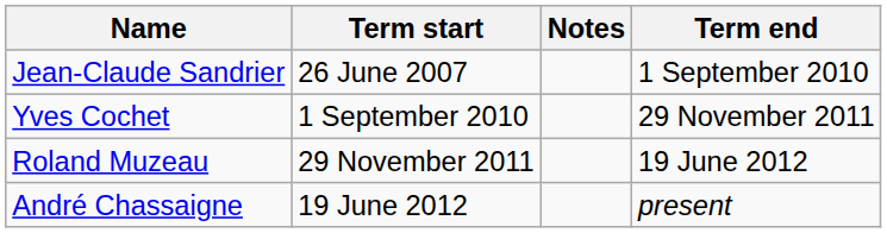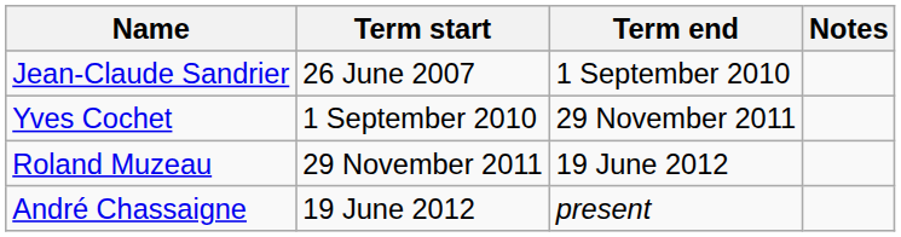 <table class="wikitable" style="font-size:95%;">
 <tr>
 <th>Name</th>
 <th>Term start</th>
+<th>Term end</th>
 <th>Notes</th>
-<th>Term end</th>
 </tr>
 <tr>
 <td><a href='#'>Jean-Claude Sandrier</a></td>
 <td>26 June 2007</td>
+<td>1 September 2010</td>
 <td></td>
-<td>1 September 2010</td>
 </tr>
 <tr>
 <td><a href='#'>Yves Cochet</a></td>
 <td>1 September 2010</td>
+<td>29 November 2011</td>
 <td></td>
-<td>29 November 2011</td>
 </tr>
 <tr>
 <td><a href='#'>Roland Muzeau</a></td>
 <td>29 November 2011</td>
+<td>19 June 2012</td>
 <td></td>
-<td>19 June 2012</td>
 </tr>
 <tr>
 <td><a href='#'>André Chassaigne</a></td>
 <td>19 June 2012</td>
+<td><em>present</em></td>
 <td></td>
-<td><em>present</em></td>
 </tr>
 </table>
